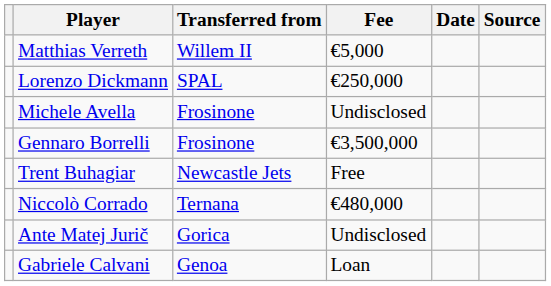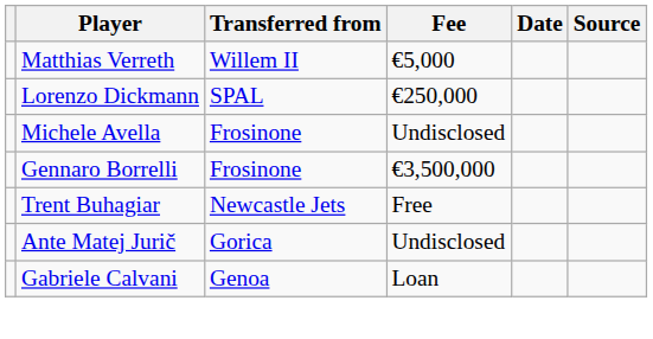 <table class="wikitable plainrowheaders sortable">
 <tr>
 <th></th>
 <th scope="col">Player</th>
 <th>Transferred from</th>
 <th style="width: 80px;">Fee</th>
 <th scope="col">Date</th>
 <th scope="col">Source</th>
 </tr>
 <tr>
 <td align="center"></td>
 <td> <a href='#'>Matthias Verreth</a></td>
 <td> <a href='#'>Willem II</a></td>
 <td>€5,000</td>
 <td></td>
 <td></td>
 </tr>
 <tr>
 <td align="center"></td>
 <td> <a href='#'>Lorenzo Dickmann</a></td>
 <td> <a href='#'>SPAL</a></td>
 <td>€250,000</td>
 <td></td>
 <td></td>
 </tr>
 <tr>
 <td align="center"></td>
 <td> <a href='#'>Michele Avella</a></td>
 <td> <a href='#'>Frosinone</a></td>
 <td>Undisclosed</td>
 <td></td>
 <td></td>
 </tr>
 <tr>
 <td align="center"></td>
 <td> <a href='#'>Gennaro Borrelli</a></td>
 <td> <a href='#'>Frosinone</a></td>
 <td>€3,500,000</td>
 <td></td>
 <td></td>
 </tr>
 <tr>
 <td align="center"></td>
 <td> <a href='#'>Trent Buhagiar</a></td>
 <td> <a href='#'>Newcastle Jets</a></td>
 <td>Free</td>
 <td></td>
 <td></td>
 </tr>
 <tr>
 <td align="center"></td>
-<td> <a href='#'>Niccolò Corrado</a></td>
-<td> <a href='#'>Ternana</a></td>
-<td>€480,000</td>
-<td></td>
-<td></td>
-</tr>
-<tr>
-<td align="center"></td>
 <td> <a href='#'>Ante Matej Jurič</a></td>
 <td> <a href='#'>Gorica</a></td>
 <td>Undisclosed</td>
 <td></td>
 <td></td>
 </tr>
 <tr>
 <td align="center"></td>
 <td> <a href='#'>Gabriele Calvani</a></td>
 <td> <a href='#'>Genoa</a></td>
 <td>Loan</td>
 <td></td>
 <td></td>
 </tr>
 </table>
